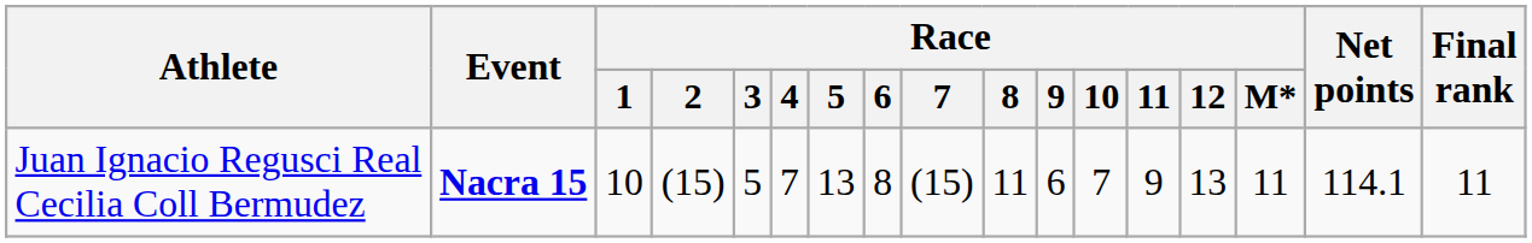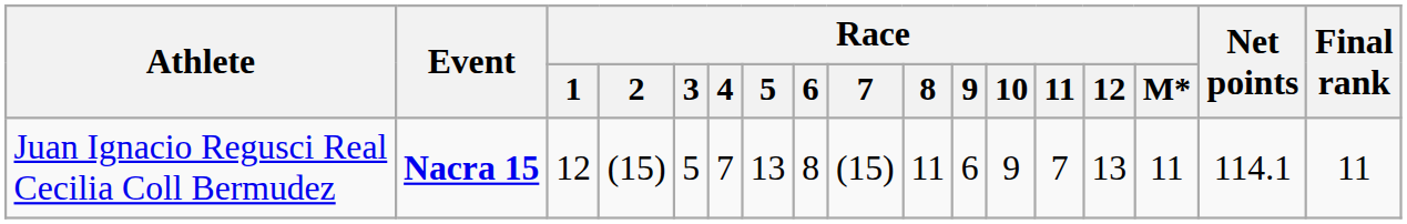 <table class="wikitable" style="font-size:90%">
 <tr>
 <th rowspan=2>Athlete</th>
 <th rowspan=2>Event</th>
 <th colspan=13>Race</th>
 <th rowspan=2>Net<br>points</th>
 <th rowspan=2>Final <br>rank</th>
 </tr>
 <tr style="font-size:95%">
 <th>1</th>
 <th>2</th>
 <th>3</th>
 <th>4</th>
 <th>5</th>
 <th>6</th>
 <th>7</th>
 <th>8</th>
 <th>9</th>
 <th>10</th>
 <th>11</th>
 <th>12</th>
 <th>M*</th>
 </tr>
 <tr align=center>
 <td align=left><a href='#'>Juan Ignacio Regusci Real</a><br><a href='#'>Cecilia Coll Bermudez</a></td>
 <td align=left><strong><a href='#'>Nacra 15</a></strong></td>
-<td>10</td>
+<td>12</td>
 <td>(15)</td>
 <td>5</td>
 <td>7</td>
 <td>13</td>
 <td>8</td>
 <td>(15)</td>
 <td>11</td>
 <td>6</td>
+<td>9</td>
 <td>7</td>
-<td>9</td>
 <td>13</td>
 <td>11</td>
 <td>114.1</td>
 <td>11</td>
 </tr>
 </table>
